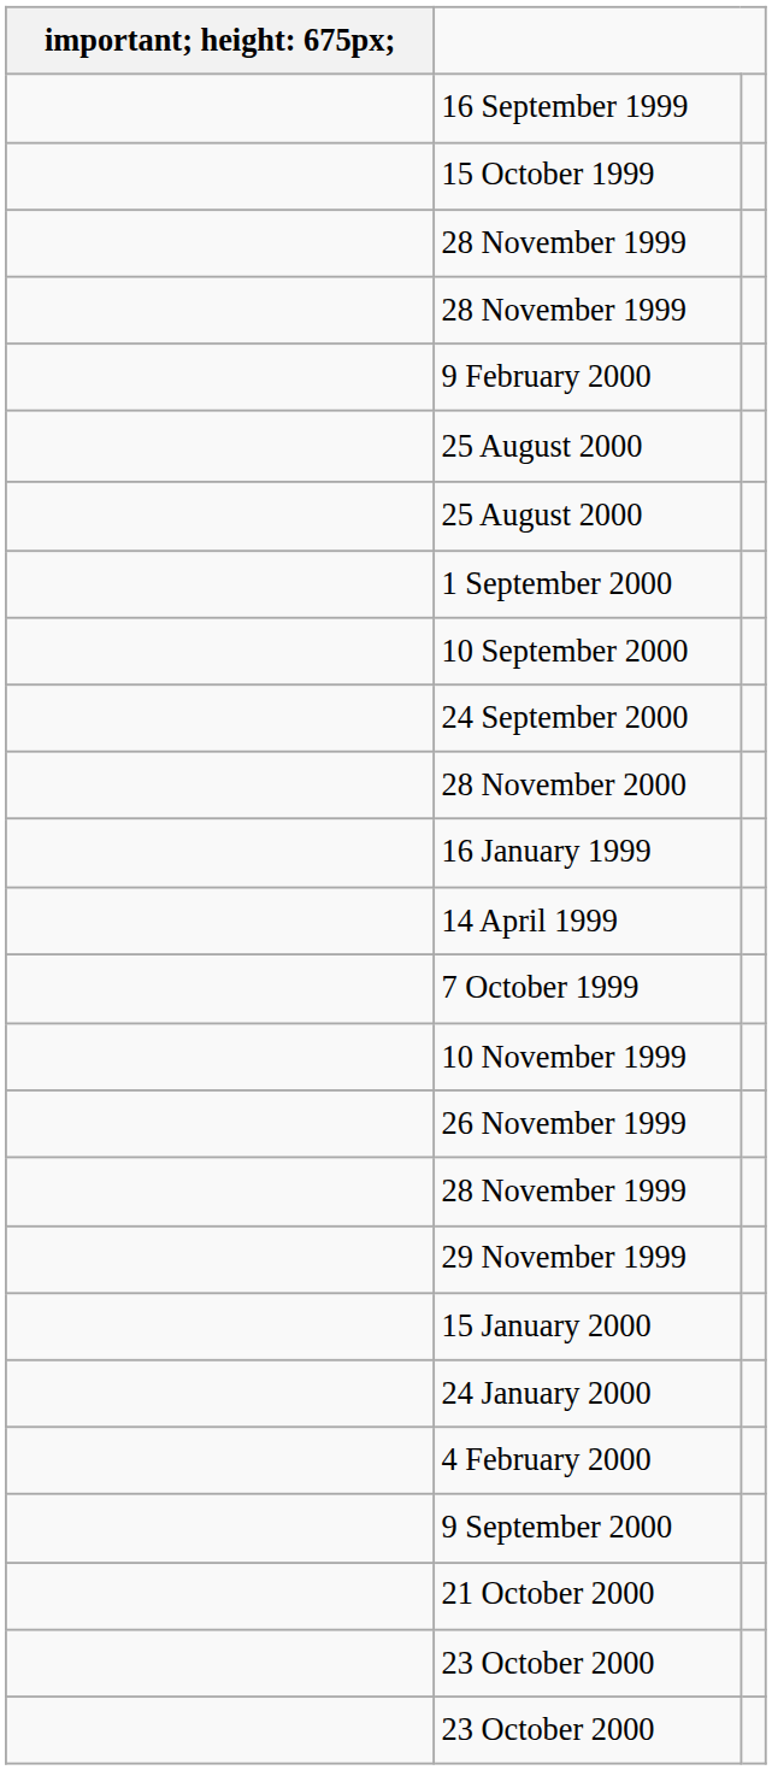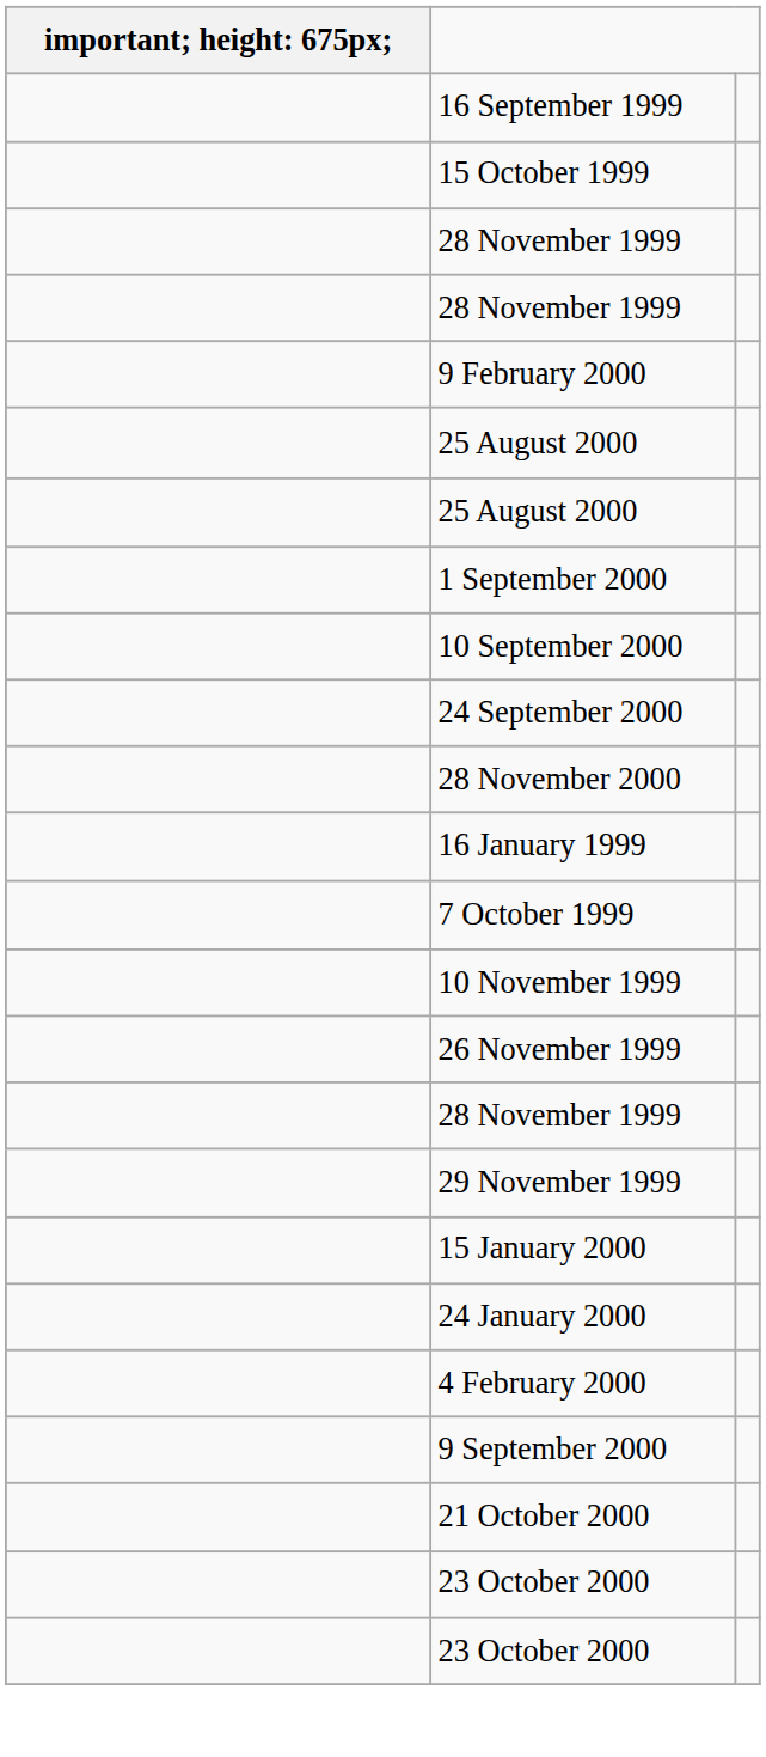 <table class="wikitable" style="font-size: 89%; float: left; width: 24em; margin-right: 1em; line-height: 1.65em">
 <tr>
 <th>important; height: 675px;</th>
 </tr>
 <tr>
 <td></td>
 <td>16 September 1999</td>
 <td><small></small></td>
 </tr>
 <tr>
 <td></td>
 <td>15 October 1999</td>
 <td><small></small></td>
 </tr>
 <tr>
 <td></td>
 <td>28 November 1999</td>
 <td><small></small></td>
 </tr>
 <tr>
 <td></td>
 <td>28 November 1999</td>
 <td><small></small></td>
 </tr>
 <tr>
 <td></td>
 <td>9 February 2000</td>
 <td><small></small></td>
 </tr>
 <tr>
 <td></td>
 <td>25 August 2000</td>
 <td><small></small> </td>
 </tr>
 <tr>
 <td></td>
 <td>25 August 2000</td>
 <td><small></small> </td>
 </tr>
 <tr>
 <td></td>
 <td>1 September 2000</td>
 <td><small></small></td>
 </tr>
 <tr>
 <td></td>
 <td>10 September 2000</td>
 <td><small></small></td>
 </tr>
 <tr>
 <td></td>
 <td>24 September 2000</td>
 <td><small></small></td>
 </tr>
 <tr>
 <td></td>
 <td>28 November 2000</td>
 <td><small></small></td>
 </tr>
 <tr>
 <td></td>
 <td>16 January 1999</td>
 <td><small></small></td>
 </tr>
 <tr>
 <td></td>
-<td>14 April 1999</td>
-<td><small></small></td>
-</tr>
-<tr>
-<td></td>
 <td>7 October 1999</td>
 <td><small></small> </td>
 </tr>
 <tr>
 <td></td>
 <td>10 November 1999</td>
 <td><small></small></td>
 </tr>
 <tr>
 <td></td>
 <td>26 November 1999</td>
 <td><small></small></td>
 </tr>
 <tr>
 <td></td>
 <td>28 November 1999</td>
 <td><small></small></td>
 </tr>
 <tr>
 <td></td>
 <td>29 November 1999</td>
 <td><small></small></td>
 </tr>
 <tr>
 <td></td>
 <td>15 January 2000</td>
 <td><small></small></td>
 </tr>
 <tr>
 <td></td>
 <td>24 January 2000</td>
 <td><small></small></td>
 </tr>
 <tr>
 <td></td>
 <td>4 February 2000</td>
 <td><small></small></td>
 </tr>
 <tr>
 <td></td>
 <td>9 September 2000</td>
 <td><small></small></td>
 </tr>
 <tr>
 <td></td>
 <td>21 October 2000</td>
 <td><small></small></td>
 </tr>
 <tr>
 <td></td>
 <td>23 October 2000</td>
 <td><small></small></td>
 </tr>
 <tr>
 <td></td>
 <td>23 October 2000</td>
 <td><small></small></td>
 </tr>
 </table>
